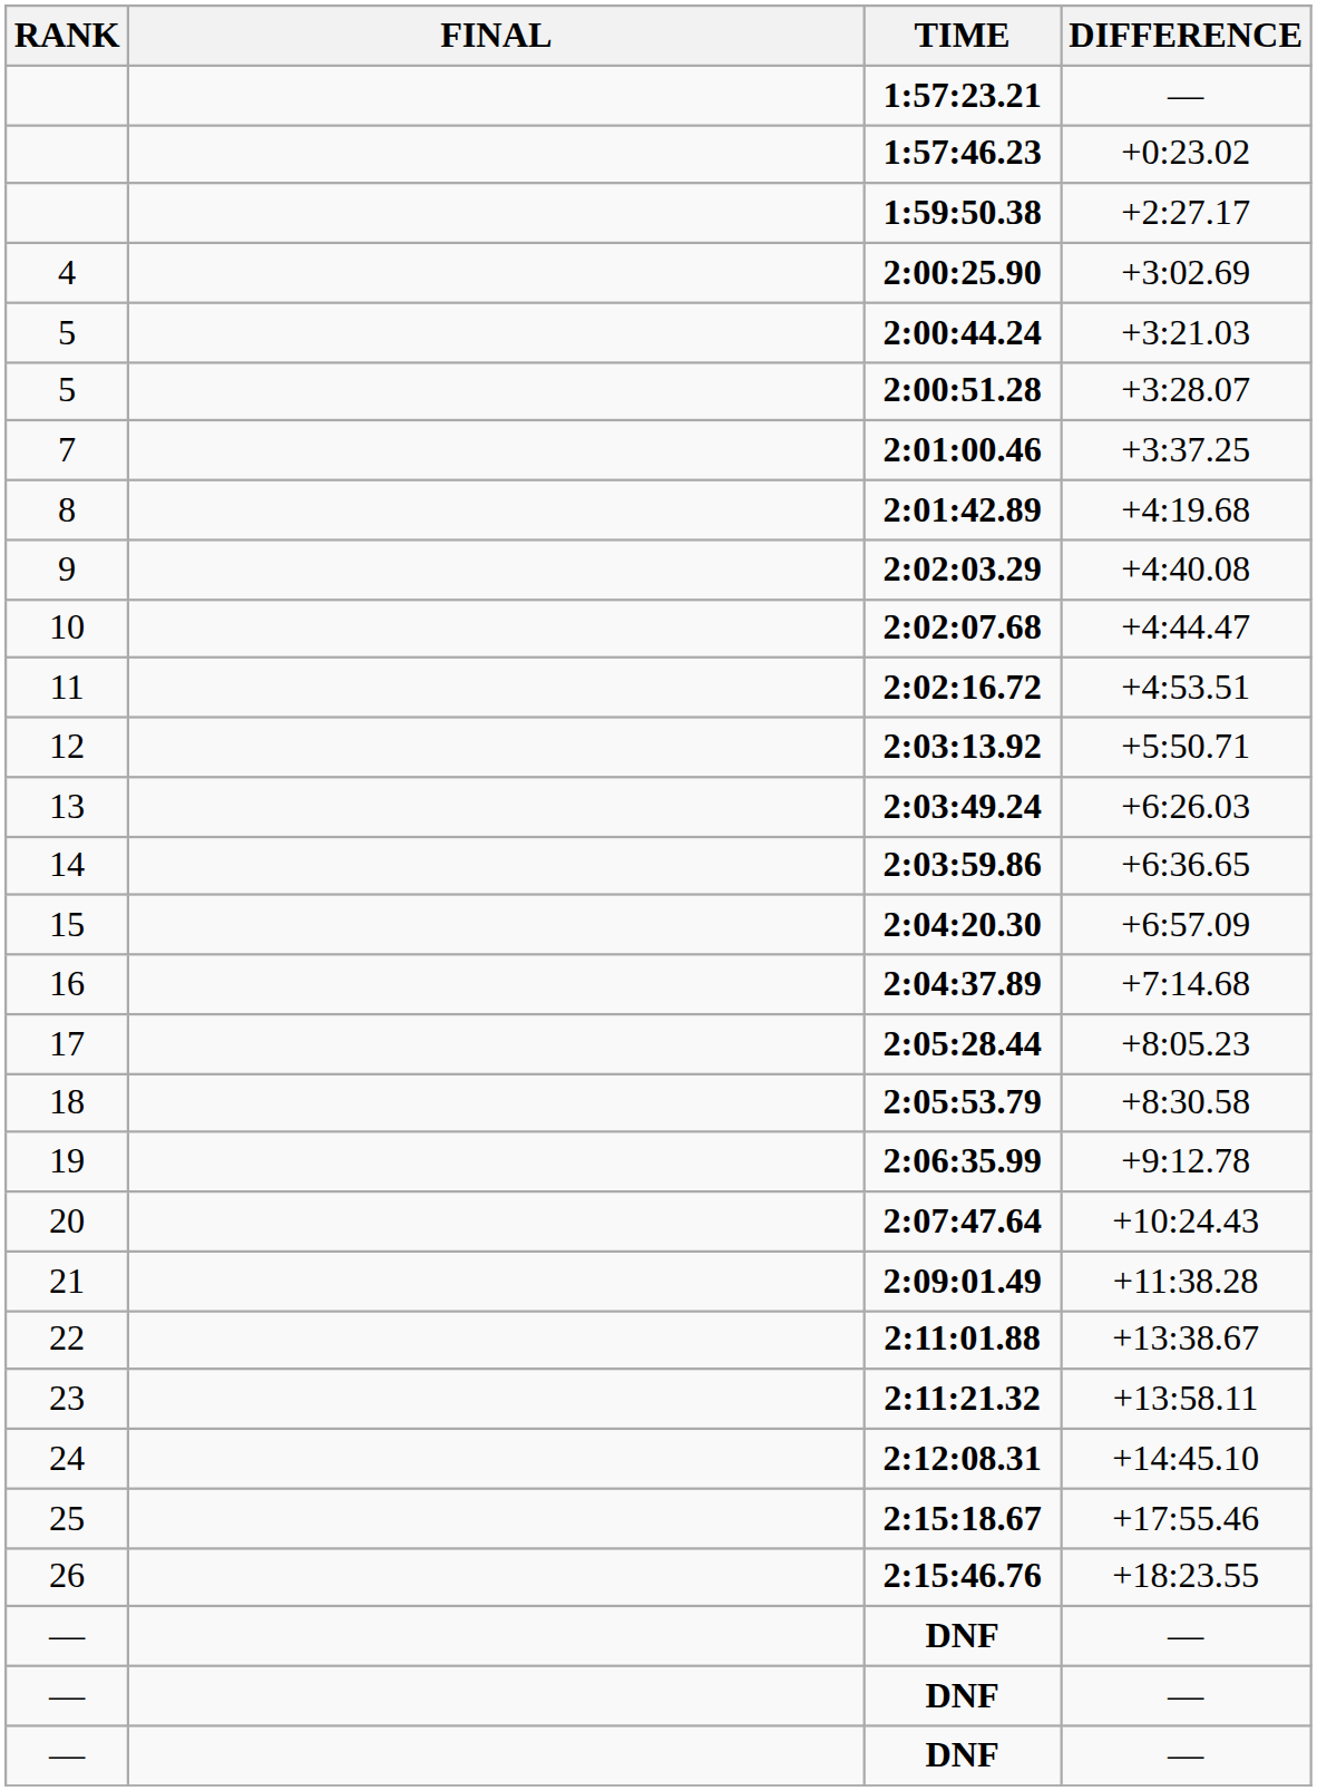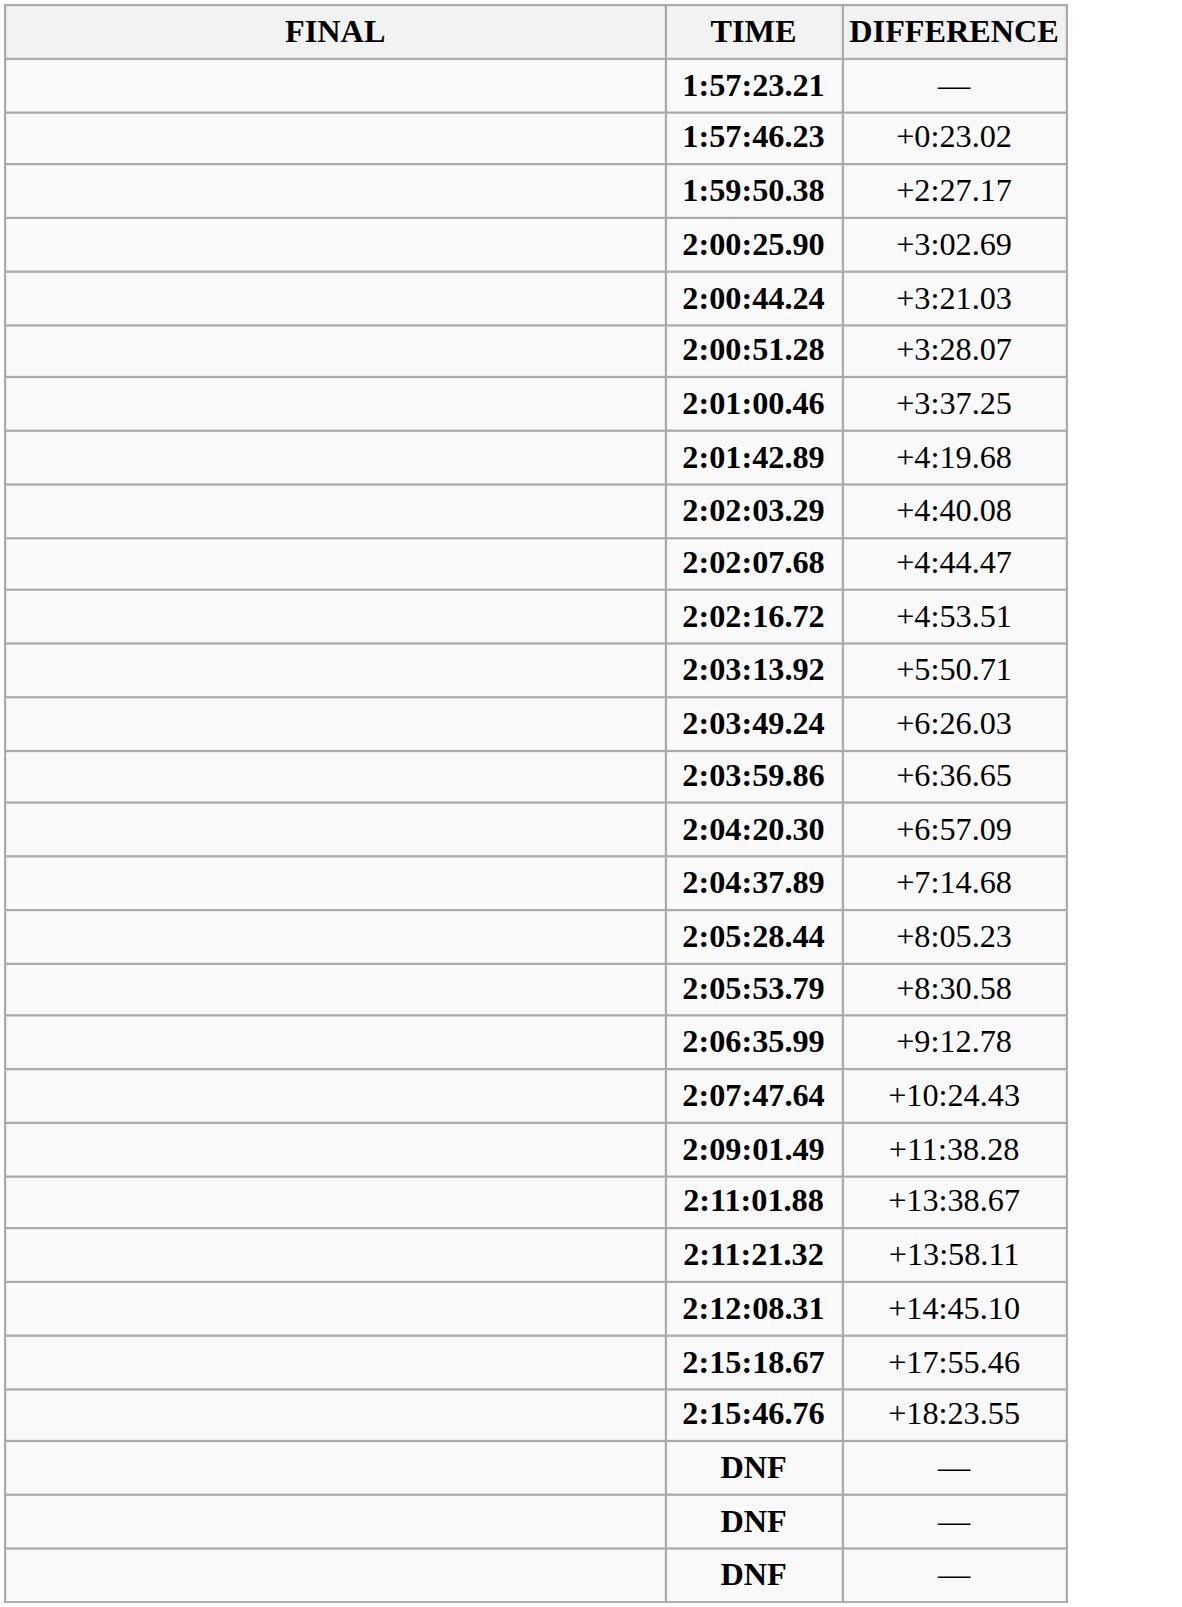 <table class="wikitable" style="border-collapse: collapse; font-size: 90%;">
 <tr>
-<th>RANK</th>
 <th style="width: 20em">FINAL</th>
 <th style="width: 5em">TIME</th>
 <th style="width: 5em">DIFFERENCE</th>
 </tr>
 <tr>
-<td align="center"></td>
 <td></td>
 <td align="center"><strong>1:57:23.21</strong></td>
 <td align="center">—</td>
 </tr>
 <tr>
-<td align="center"></td>
 <td></td>
 <td align="center"><strong>1:57:46.23</strong></td>
 <td align="center">+0:23.02</td>
 </tr>
 <tr>
-<td align="center"></td>
 <td></td>
 <td align="center"><strong>1:59:50.38</strong></td>
 <td align="center">+2:27.17</td>
 </tr>
 <tr>
-<td align="center">4</td>
 <td></td>
 <td align="center"><strong>2:00:25.90</strong></td>
 <td align="center">+3:02.69</td>
 </tr>
 <tr>
-<td align="center">5</td>
 <td></td>
 <td align="center"><strong>2:00:44.24</strong></td>
 <td align="center">+3:21.03</td>
 </tr>
 <tr>
-<td align="center">5</td>
 <td></td>
 <td align="center"><strong>2:00:51.28</strong></td>
 <td align="center">+3:28.07</td>
 </tr>
 <tr>
-<td align="center">7</td>
 <td></td>
 <td align="center"><strong>2:01:00.46</strong></td>
 <td align="center">+3:37.25</td>
 </tr>
 <tr>
-<td align="center">8</td>
 <td></td>
 <td align="center"><strong>2:01:42.89</strong></td>
 <td align="center">+4:19.68</td>
 </tr>
 <tr>
-<td align="center">9</td>
 <td></td>
 <td align="center"><strong>2:02:03.29</strong></td>
 <td align="center">+4:40.08</td>
 </tr>
 <tr>
-<td align="center">10</td>
 <td></td>
 <td align="center"><strong>2:02:07.68</strong></td>
 <td align="center">+4:44.47</td>
 </tr>
 <tr>
-<td align="center">11</td>
 <td></td>
 <td align="center"><strong>2:02:16.72</strong></td>
 <td align="center">+4:53.51</td>
 </tr>
 <tr>
-<td align="center">12</td>
 <td></td>
 <td align="center"><strong>2:03:13.92</strong></td>
 <td align="center">+5:50.71</td>
 </tr>
 <tr>
-<td align="center">13</td>
 <td></td>
 <td align="center"><strong>2:03:49.24</strong></td>
 <td align="center">+6:26.03</td>
 </tr>
 <tr>
-<td align="center">14</td>
 <td></td>
 <td align="center"><strong>2:03:59.86</strong></td>
 <td align="center">+6:36.65</td>
 </tr>
 <tr>
-<td align="center">15</td>
 <td></td>
 <td align="center"><strong>2:04:20.30</strong></td>
 <td align="center">+6:57.09</td>
 </tr>
 <tr>
-<td align="center">16</td>
 <td></td>
 <td align="center"><strong>2:04:37.89</strong></td>
 <td align="center">+7:14.68</td>
 </tr>
 <tr>
-<td align="center">17</td>
 <td></td>
 <td align="center"><strong>2:05:28.44</strong></td>
 <td align="center">+8:05.23</td>
 </tr>
 <tr>
-<td align="center">18</td>
 <td></td>
 <td align="center"><strong>2:05:53.79</strong></td>
 <td align="center">+8:30.58</td>
 </tr>
 <tr>
-<td align="center">19</td>
 <td></td>
 <td align="center"><strong>2:06:35.99</strong></td>
 <td align="center">+9:12.78</td>
 </tr>
 <tr>
-<td align="center">20</td>
 <td></td>
 <td align="center"><strong>2:07:47.64</strong></td>
 <td align="center">+10:24.43</td>
 </tr>
 <tr>
-<td align="center">21</td>
 <td></td>
 <td align="center"><strong>2:09:01.49</strong></td>
 <td align="center">+11:38.28</td>
 </tr>
 <tr>
-<td align="center">22</td>
 <td></td>
 <td align="center"><strong>2:11:01.88</strong></td>
 <td align="center">+13:38.67</td>
 </tr>
 <tr>
-<td align="center">23</td>
 <td></td>
 <td align="center"><strong>2:11:21.32</strong></td>
 <td align="center">+13:58.11</td>
 </tr>
 <tr>
-<td align="center">24</td>
 <td></td>
 <td align="center"><strong>2:12:08.31</strong></td>
 <td align="center">+14:45.10</td>
 </tr>
 <tr>
-<td align="center">25</td>
 <td></td>
 <td align="center"><strong>2:15:18.67</strong></td>
 <td align="center">+17:55.46</td>
 </tr>
 <tr>
-<td align="center">26</td>
 <td></td>
 <td align="center"><strong>2:15:46.76</strong></td>
 <td align="center">+18:23.55</td>
 </tr>
 <tr>
-<td align="center">—</td>
 <td></td>
 <td align="center"><strong>DNF</strong></td>
 <td align="center">—</td>
 </tr>
 <tr>
-<td align="center">—</td>
 <td></td>
 <td align="center"><strong>DNF</strong></td>
 <td align="center">—</td>
 </tr>
 <tr>
-<td align="center">—</td>
 <td></td>
 <td align="center"><strong>DNF</strong></td>
 <td align="center">—</td>
 </tr>
 </table>
